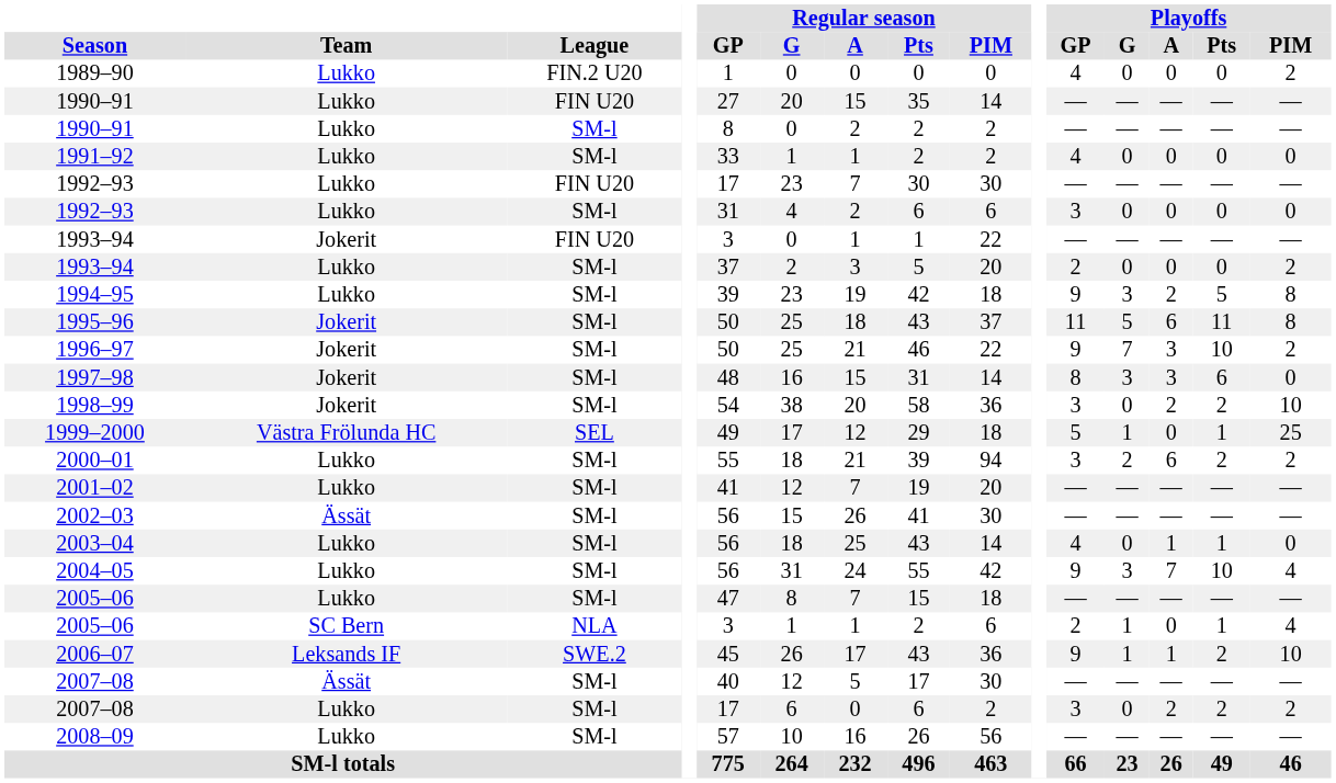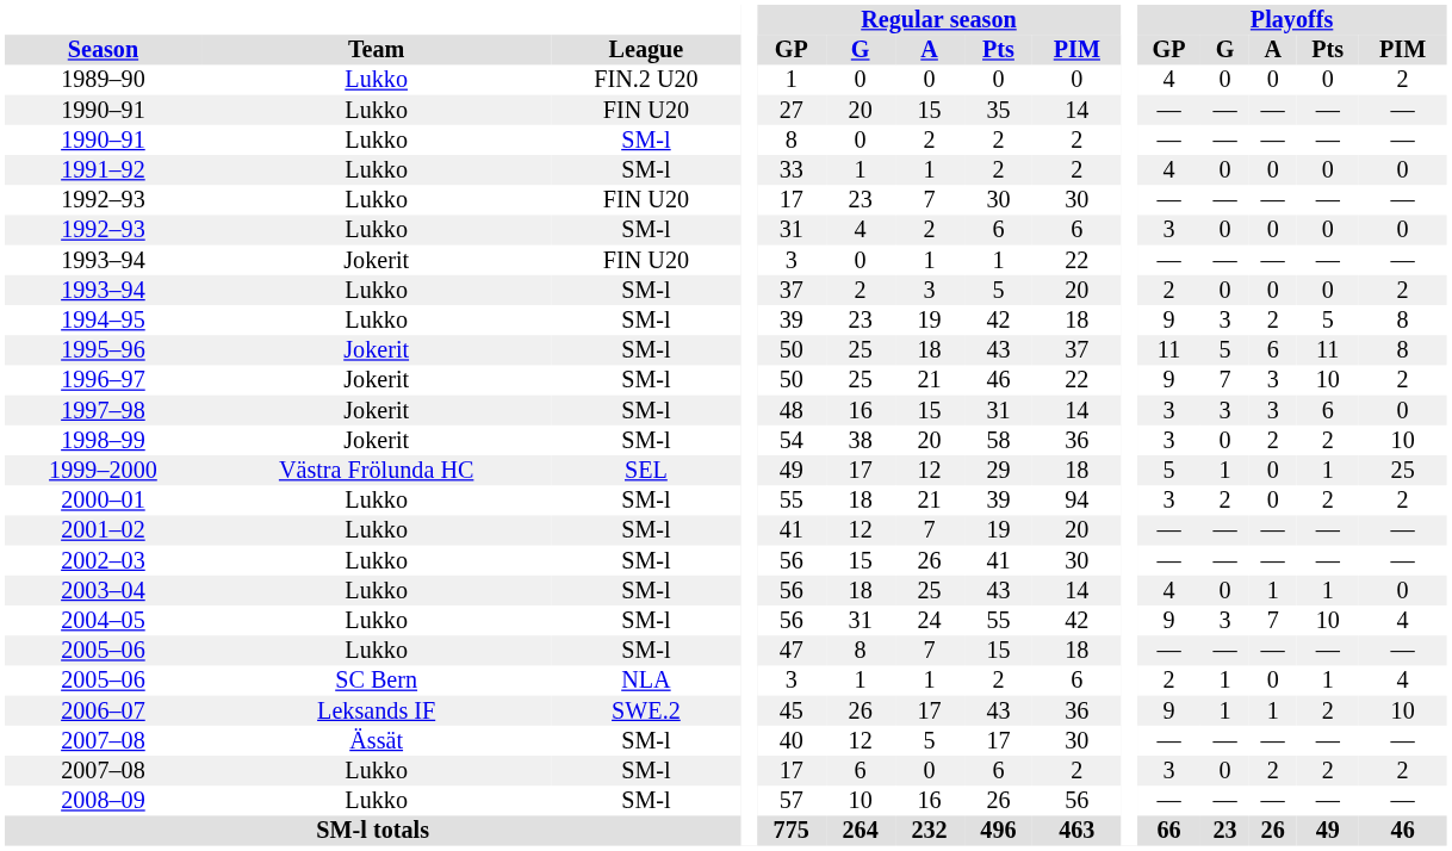 <table border="0" cellpadding="1" cellspacing="0" style="text-align:center; width:60em">
 <tr bgcolor="#e0e0e0">
 <th colspan="3" bgcolor="#ffffff"> </th>
 <th rowspan="99" bgcolor="#ffffff"> </th>
 <th colspan="5"><a href='#'>Regular season</a></th>
 <th rowspan="99" bgcolor="#ffffff"> </th>
 <th colspan="5"><a href='#'>Playoffs</a></th>
 </tr>
 <tr bgcolor="#e0e0e0">
 <th><a href='#'>Season</a></th>
 <th>Team</th>
 <th>League</th>
 <th>GP</th>
 <th><a href='#'>G</a></th>
 <th><a href='#'>A</a></th>
 <th><a href='#'>Pts</a></th>
 <th><a href='#'>PIM</a></th>
 <th>GP</th>
 <th>G</th>
 <th>A</th>
 <th>Pts</th>
 <th>PIM</th>
 </tr>
 <tr>
 <td>1989–90</td>
 <td><a href='#'>Lukko</a></td>
 <td>FIN.2 U20</td>
 <td>1</td>
 <td>0</td>
 <td>0</td>
 <td>0</td>
 <td>0</td>
 <td>4</td>
 <td>0</td>
 <td>0</td>
 <td>0</td>
 <td>2</td>
 </tr>
 <tr bgcolor="#f0f0f0">
 <td>1990–91</td>
 <td>Lukko</td>
 <td>FIN U20</td>
 <td>27</td>
 <td>20</td>
 <td>15</td>
 <td>35</td>
 <td>14</td>
 <td>—</td>
 <td>—</td>
 <td>—</td>
 <td>—</td>
 <td>—</td>
 </tr>
 <tr>
 <td><a href='#'>1990–91</a></td>
 <td>Lukko</td>
 <td><a href='#'>SM-l</a></td>
 <td>8</td>
 <td>0</td>
 <td>2</td>
 <td>2</td>
 <td>2</td>
 <td>—</td>
 <td>—</td>
 <td>—</td>
 <td>—</td>
 <td>—</td>
 </tr>
 <tr bgcolor="#f0f0f0">
 <td><a href='#'>1991–92</a></td>
 <td>Lukko</td>
 <td>SM-l</td>
 <td>33</td>
 <td>1</td>
 <td>1</td>
 <td>2</td>
 <td>2</td>
 <td>4</td>
 <td>0</td>
 <td>0</td>
 <td>0</td>
 <td>0</td>
 </tr>
 <tr>
 <td>1992–93</td>
 <td>Lukko</td>
 <td>FIN U20</td>
 <td>17</td>
 <td>23</td>
 <td>7</td>
 <td>30</td>
 <td>30</td>
 <td>—</td>
 <td>—</td>
 <td>—</td>
 <td>—</td>
 <td>—</td>
 </tr>
 <tr bgcolor="#f0f0f0">
 <td><a href='#'>1992–93</a></td>
 <td>Lukko</td>
 <td>SM-l</td>
 <td>31</td>
 <td>4</td>
 <td>2</td>
 <td>6</td>
 <td>6</td>
 <td>3</td>
 <td>0</td>
 <td>0</td>
 <td>0</td>
 <td>0</td>
 </tr>
 <tr>
 <td>1993–94</td>
 <td>Jokerit</td>
 <td>FIN U20</td>
 <td>3</td>
 <td>0</td>
 <td>1</td>
 <td>1</td>
 <td>22</td>
 <td>—</td>
 <td>—</td>
 <td>—</td>
 <td>—</td>
 <td>—</td>
 </tr>
 <tr bgcolor="#f0f0f0">
 <td><a href='#'>1993–94</a></td>
 <td>Lukko</td>
 <td>SM-l</td>
 <td>37</td>
 <td>2</td>
 <td>3</td>
 <td>5</td>
 <td>20</td>
 <td>2</td>
 <td>0</td>
 <td>0</td>
 <td>0</td>
 <td>2</td>
 </tr>
 <tr>
 <td><a href='#'>1994–95</a></td>
 <td>Lukko</td>
 <td>SM-l</td>
 <td>39</td>
 <td>23</td>
 <td>19</td>
 <td>42</td>
 <td>18</td>
 <td>9</td>
 <td>3</td>
 <td>2</td>
 <td>5</td>
 <td>8</td>
 </tr>
 <tr bgcolor="#f0f0f0">
 <td><a href='#'>1995–96</a></td>
 <td><a href='#'>Jokerit</a></td>
 <td>SM-l</td>
 <td>50</td>
 <td>25</td>
 <td>18</td>
 <td>43</td>
 <td>37</td>
 <td>11</td>
 <td>5</td>
 <td>6</td>
 <td>11</td>
 <td>8</td>
 </tr>
 <tr>
 <td><a href='#'>1996–97</a></td>
 <td>Jokerit</td>
 <td>SM-l</td>
 <td>50</td>
 <td>25</td>
 <td>21</td>
 <td>46</td>
 <td>22</td>
 <td>9</td>
 <td>7</td>
 <td>3</td>
 <td>10</td>
 <td>2</td>
 </tr>
 <tr bgcolor="#f0f0f0">
 <td><a href='#'>1997–98</a></td>
 <td>Jokerit</td>
 <td>SM-l</td>
 <td>48</td>
 <td>16</td>
 <td>15</td>
 <td>31</td>
 <td>14</td>
-<td>8</td>
+<td>3</td>
 <td>3</td>
 <td>3</td>
 <td>6</td>
 <td>0</td>
 </tr>
 <tr>
 <td><a href='#'>1998–99</a></td>
 <td>Jokerit</td>
 <td>SM-l</td>
 <td>54</td>
 <td>38</td>
 <td>20</td>
 <td>58</td>
 <td>36</td>
 <td>3</td>
 <td>0</td>
 <td>2</td>
 <td>2</td>
 <td>10</td>
 </tr>
 <tr bgcolor="#f0f0f0">
 <td><a href='#'>1999–2000</a></td>
 <td><a href='#'>Västra Frölunda HC</a></td>
 <td><a href='#'>SEL</a></td>
 <td>49</td>
 <td>17</td>
 <td>12</td>
 <td>29</td>
 <td>18</td>
 <td>5</td>
 <td>1</td>
 <td>0</td>
 <td>1</td>
 <td>25</td>
 </tr>
 <tr>
 <td><a href='#'>2000–01</a></td>
 <td>Lukko</td>
 <td>SM-l</td>
 <td>55</td>
 <td>18</td>
 <td>21</td>
 <td>39</td>
 <td>94</td>
 <td>3</td>
 <td>2</td>
-<td>6</td>
+<td>0</td>
 <td>2</td>
 <td>2</td>
 </tr>
 <tr bgcolor="#f0f0f0">
 <td><a href='#'>2001–02</a></td>
 <td>Lukko</td>
 <td>SM-l</td>
 <td>41</td>
 <td>12</td>
 <td>7</td>
 <td>19</td>
 <td>20</td>
 <td>—</td>
 <td>—</td>
 <td>—</td>
 <td>—</td>
 <td>—</td>
 </tr>
 <tr>
 <td><a href='#'>2002–03</a></td>
-<td><a href='#'>Ässät</a></td>
+<td>Lukko</td>
 <td>SM-l</td>
 <td>56</td>
 <td>15</td>
 <td>26</td>
 <td>41</td>
 <td>30</td>
 <td>—</td>
 <td>—</td>
 <td>—</td>
 <td>—</td>
 <td>—</td>
 </tr>
 <tr bgcolor="#f0f0f0">
 <td><a href='#'>2003–04</a></td>
 <td>Lukko</td>
 <td>SM-l</td>
 <td>56</td>
 <td>18</td>
 <td>25</td>
 <td>43</td>
 <td>14</td>
 <td>4</td>
 <td>0</td>
 <td>1</td>
 <td>1</td>
 <td>0</td>
 </tr>
 <tr>
 <td><a href='#'>2004–05</a></td>
 <td>Lukko</td>
 <td>SM-l</td>
 <td>56</td>
 <td>31</td>
 <td>24</td>
 <td>55</td>
 <td>42</td>
 <td>9</td>
 <td>3</td>
 <td>7</td>
 <td>10</td>
 <td>4</td>
 </tr>
 <tr bgcolor="#f0f0f0">
 <td><a href='#'>2005–06</a></td>
 <td>Lukko</td>
 <td>SM-l</td>
 <td>47</td>
 <td>8</td>
 <td>7</td>
 <td>15</td>
 <td>18</td>
 <td>—</td>
 <td>—</td>
 <td>—</td>
 <td>—</td>
 <td>—</td>
 </tr>
 <tr>
 <td><a href='#'>2005–06</a></td>
 <td><a href='#'>SC Bern</a></td>
 <td><a href='#'>NLA</a></td>
 <td>3</td>
 <td>1</td>
 <td>1</td>
 <td>2</td>
 <td>6</td>
 <td>2</td>
 <td>1</td>
 <td>0</td>
 <td>1</td>
 <td>4</td>
 </tr>
 <tr bgcolor="#f0f0f0">
 <td><a href='#'>2006–07</a></td>
 <td><a href='#'>Leksands IF</a></td>
 <td><a href='#'>SWE.2</a></td>
 <td>45</td>
 <td>26</td>
 <td>17</td>
 <td>43</td>
 <td>36</td>
 <td>9</td>
 <td>1</td>
 <td>1</td>
 <td>2</td>
 <td>10</td>
 </tr>
 <tr>
 <td><a href='#'>2007–08</a></td>
 <td><a href='#'>Ässät</a></td>
 <td>SM-l</td>
 <td>40</td>
 <td>12</td>
 <td>5</td>
 <td>17</td>
 <td>30</td>
 <td>—</td>
 <td>—</td>
 <td>—</td>
 <td>—</td>
 <td>—</td>
 </tr>
 <tr bgcolor="#f0f0f0">
 <td>2007–08</td>
 <td>Lukko</td>
 <td>SM-l</td>
 <td>17</td>
 <td>6</td>
 <td>0</td>
 <td>6</td>
 <td>2</td>
 <td>3</td>
 <td>0</td>
 <td>2</td>
 <td>2</td>
 <td>2</td>
 </tr>
 <tr>
 <td><a href='#'>2008–09</a></td>
 <td>Lukko</td>
 <td>SM-l</td>
 <td>57</td>
 <td>10</td>
 <td>16</td>
 <td>26</td>
 <td>56</td>
 <td>—</td>
 <td>—</td>
 <td>—</td>
 <td>—</td>
 <td>—</td>
 </tr>
 <tr bgcolor="#e0e0e0">
 <th colspan="3">SM-l totals</th>
 <th>775</th>
 <th>264</th>
 <th>232</th>
 <th>496</th>
 <th>463</th>
 <th>66</th>
 <th>23</th>
 <th>26</th>
 <th>49</th>
 <th>46</th>
 </tr>
 </table>
